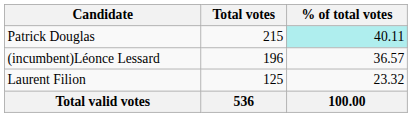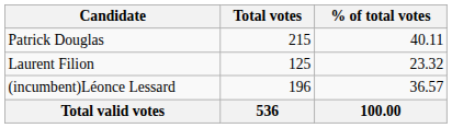 <table class="wikitable" width="475">
 <tr>
 <th align="left">Candidate</th>
 <th align="right">Total votes</th>
 <th align="right">% of total votes</th>
 </tr>
 <tr>
 <td align="left">Patrick Douglas</td>
 <td align="right">215</td>
-<td align="right" style="background: paleturquoise;">40.11</td>
+<td align="right">40.11</td>
+</tr>
+<tr>
+<td align="left">Laurent Filion</td>
+<td align="right">125</td>
+<td align="right">23.32</td>
 </tr>
 <tr>
 <td align="left">(incumbent)Léonce Lessard</td>
 <td align="right">196</td>
 <td align="right">36.57</td>
-</tr>
-<tr>
-<td align="left">Laurent Filion</td>
-<td align="right">125</td>
-<td align="right">23.32</td>
 </tr>
 <tr bgcolor="#EEEEEE">
 <th align="left">Total valid votes</th>
 <th align="right"><strong>536</strong></th>
 <th align="right"><strong>100.00</strong></th>
 </tr>
 </table>
